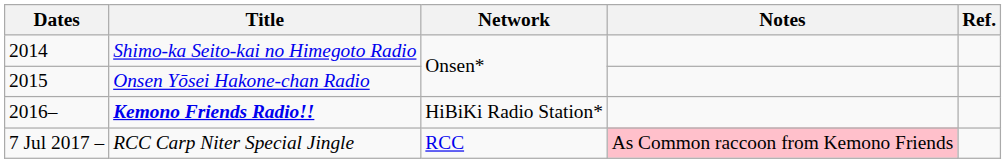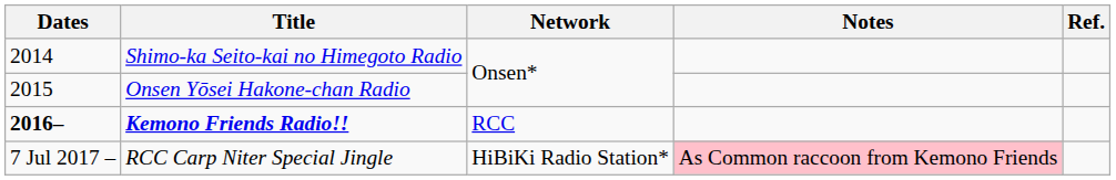 <table class="wikitable">
 <tr>
 <th>Dates</th>
 <th>Title</th>
 <th>Network</th>
 <th>Notes</th>
 <th>Ref.</th>
 </tr>
 <tr>
 <td>2014</td>
 <td><em><a href='#'>Shimo-ka Seito-kai no Himegoto Radio</a></em></td>
 <td rowspan="2">Onsen*</td>
 <td></td>
 <td></td>
 </tr>
 <tr>
 <td>2015</td>
 <td><em><a href='#'>Onsen Yōsei Hakone-chan Radio</a></em></td>
 <td></td>
 <td></td>
 </tr>
 <tr>
-<td>2016–</td>
+<td><strong>2016–</strong></td>
 <td><strong><em><a href='#'>Kemono Friends Radio!!</a></em></strong></td>
-<td>HiBiKi Radio Station*</td>
+<td><a href='#'>RCC</a></td>
 <td></td>
 <td></td>
 </tr>
 <tr>
 <td>7 Jul 2017 –</td>
 <td><em>RCC Carp Niter Special Jingle</em></td>
-<td><a href='#'>RCC</a></td>
+<td>HiBiKi Radio Station*</td>
 <td style="background: pink;">As Common raccoon from Kemono Friends</td>
 <td></td>
 </tr>
 </table>
